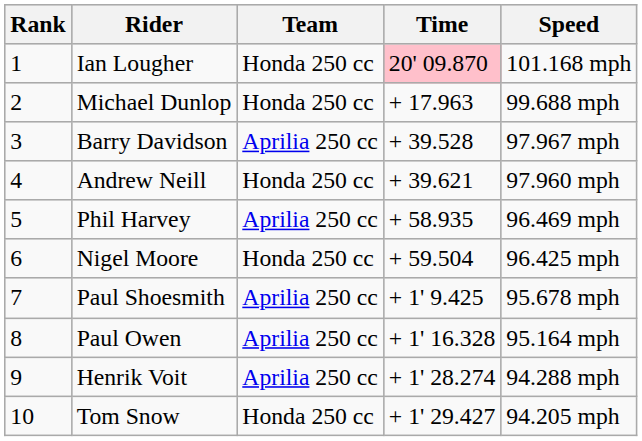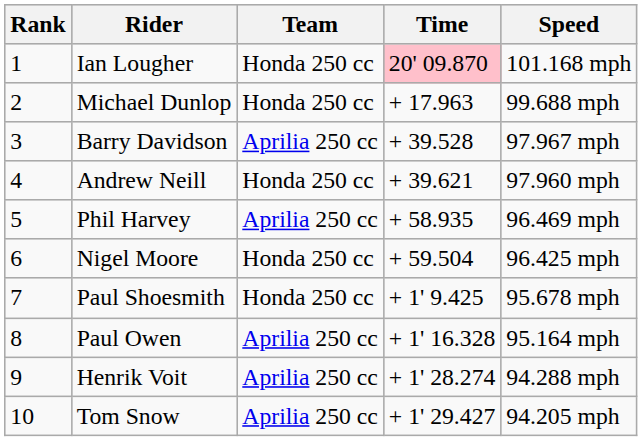 <table class="wikitable" style="font-size: 95%;">
 <tr style="background:#efefef;">
 <th>Rank</th>
 <th>Rider</th>
 <th>Team</th>
 <th>Time</th>
 <th>Speed</th>
 </tr>
 <tr>
 <td>1</td>
 <td> Ian Lougher</td>
 <td>Honda 250 cc</td>
 <td style="background: pink;">20' 09.870</td>
 <td>101.168 mph</td>
 </tr>
 <tr>
 <td>2</td>
 <td> Michael Dunlop</td>
 <td>Honda 250 cc</td>
 <td>+ 17.963</td>
 <td>99.688 mph</td>
 </tr>
 <tr>
 <td>3</td>
 <td> Barry Davidson</td>
 <td><a href='#'>Aprilia</a> 250 cc</td>
 <td>+ 39.528</td>
 <td>97.967 mph</td>
 </tr>
 <tr>
 <td>4</td>
 <td> Andrew Neill</td>
 <td>Honda 250 cc</td>
 <td>+ 39.621</td>
 <td>97.960 mph</td>
 </tr>
 <tr>
 <td>5</td>
 <td> Phil Harvey</td>
 <td><a href='#'>Aprilia</a> 250 cc</td>
 <td>+ 58.935</td>
 <td>96.469 mph</td>
 </tr>
 <tr>
 <td>6</td>
 <td> Nigel Moore</td>
 <td>Honda 250 cc</td>
 <td>+ 59.504</td>
 <td>96.425 mph</td>
 </tr>
 <tr>
 <td>7</td>
 <td> Paul Shoesmith</td>
-<td><a href='#'>Aprilia</a> 250 cc</td>
+<td>Honda 250 cc</td>
 <td>+ 1' 9.425</td>
 <td>95.678 mph</td>
 </tr>
 <tr>
 <td>8</td>
 <td> Paul Owen</td>
 <td><a href='#'>Aprilia</a> 250 cc</td>
 <td>+ 1' 16.328</td>
 <td>95.164 mph</td>
 </tr>
 <tr>
 <td>9</td>
 <td> Henrik Voit</td>
 <td><a href='#'>Aprilia</a> 250 cc</td>
 <td>+ 1' 28.274</td>
 <td>94.288 mph</td>
 </tr>
 <tr>
 <td>10</td>
 <td> Tom Snow</td>
-<td>Honda 250 cc</td>
+<td><a href='#'>Aprilia</a> 250 cc</td>
 <td>+ 1' 29.427</td>
 <td>94.205 mph</td>
 </tr>
 </table>
